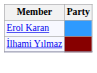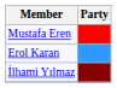 <table class=wikitable style="border:1px solid #8888aa; background-color:#f7f8ff; padding:0px; font-size:90%;">
 <tr>
 <th>Member</th>
 <th>Party</th>
+</tr>
+<tr>
+<td><a href='#'>Mustafa Eren</a></td>
+<td style="background: #ff0000"></td>
 </tr>
 <tr>
 <td><a href='#'>Erol Karan</a></td>
 <td style="background: #2E9AFE"></td>
 </tr>
 <tr>
 <td><a href='#'>İlhami Yılmaz</a></td>
 <td style="background: #870000"></td>
 </tr>
 <tr>
 </tr>
 </table>
